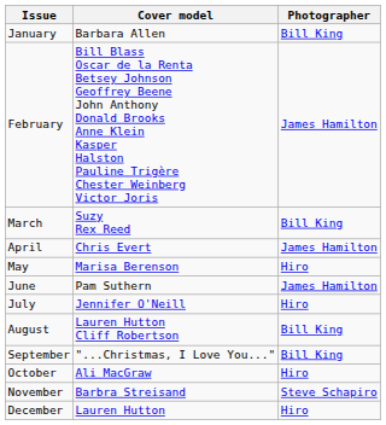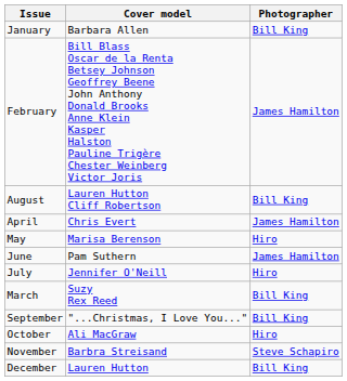 <table class="sortable wikitable">
 <tr>
 <th>Issue</th>
 <th>Cover model</th>
 <th>Photographer</th>
 </tr>
 <tr>
 <td>January</td>
 <td>Barbara Allen</td>
 <td><a href='#'>Bill King</a></td>
 </tr>
 <tr>
 <td>February</td>
 <td><a href='#'>Bill Blass</a><br><a href='#'>Oscar de la Renta</a><br><a href='#'>Betsey Johnson</a><br><a href='#'>Geoffrey Beene</a><br>John Anthony<br><a href='#'>Donald Brooks</a><br><a href='#'>Anne Klein</a><br><a href='#'>Kasper</a><br><a href='#'>Halston</a><br><a href='#'>Pauline Trigère</a><br><a href='#'>Chester Weinberg</a><br><a href='#'>Victor Joris</a></td>
 <td><a href='#'>James Hamilton</a></td>
 </tr>
 <tr>
-<td>March</td>
-<td><a href='#'>Suzy</a><br><a href='#'>Rex Reed</a></td>
+<td>August</td>
+<td><a href='#'>Lauren Hutton</a><br><a href='#'>Cliff Robertson</a></td>
 <td><a href='#'>Bill King</a></td>
 </tr>
 <tr>
 <td>April</td>
 <td><a href='#'>Chris Evert</a></td>
 <td><a href='#'>James Hamilton</a></td>
 </tr>
 <tr>
 <td>May</td>
 <td><a href='#'>Marisa Berenson</a></td>
 <td><a href='#'>Hiro</a></td>
 </tr>
 <tr>
 <td>June</td>
 <td>Pam Suthern</td>
 <td><a href='#'>James Hamilton</a></td>
 </tr>
 <tr>
 <td>July</td>
 <td><a href='#'>Jennifer O'Neill</a></td>
 <td><a href='#'>Hiro</a></td>
 </tr>
 <tr>
-<td>August</td>
-<td><a href='#'>Lauren Hutton</a><br><a href='#'>Cliff Robertson</a></td>
+<td>March</td>
+<td><a href='#'>Suzy</a><br><a href='#'>Rex Reed</a></td>
 <td><a href='#'>Bill King</a></td>
 </tr>
 <tr>
 <td>September</td>
 <td>"...Christmas, I Love You..."</td>
 <td><a href='#'>Bill King</a></td>
 </tr>
 <tr>
 <td>October</td>
 <td><a href='#'>Ali MacGraw</a></td>
 <td><a href='#'>Hiro</a></td>
 </tr>
 <tr>
 <td>November</td>
 <td><a href='#'>Barbra Streisand</a></td>
 <td><a href='#'>Steve Schapiro</a></td>
 </tr>
 <tr>
 <td>December</td>
 <td><a href='#'>Lauren Hutton</a></td>
-<td><a href='#'>Hiro</a></td>
+<td><a href='#'>Bill King</a></td>
 </tr>
 </table>
